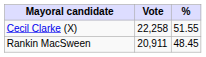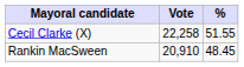 <table class="wikitable">
 <tr>
 <th style="background:#ddf; width:200px;">Mayoral candidate</th>
 <th style="background:#ddf; width:50px;">Vote</th>
 <th style="background:#ddf; width:30px;">%</th>
 </tr>
 <tr>
 <td><a href='#'>Cecil Clarke</a> (X)</td>
 <td>22,258</td>
 <td>51.55</td>
 </tr>
 <tr>
 <td>Rankin MacSween</td>
-<td>20,911</td>
+<td>20,910</td>
 <td>48.45</td>
 </tr>
 </table>
